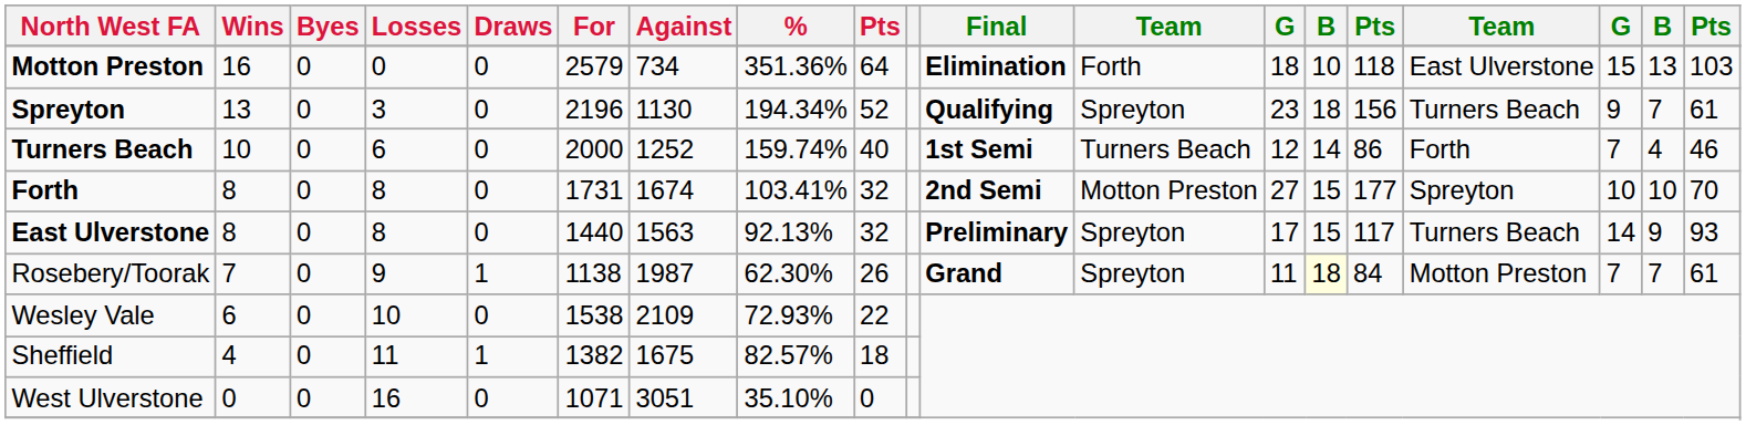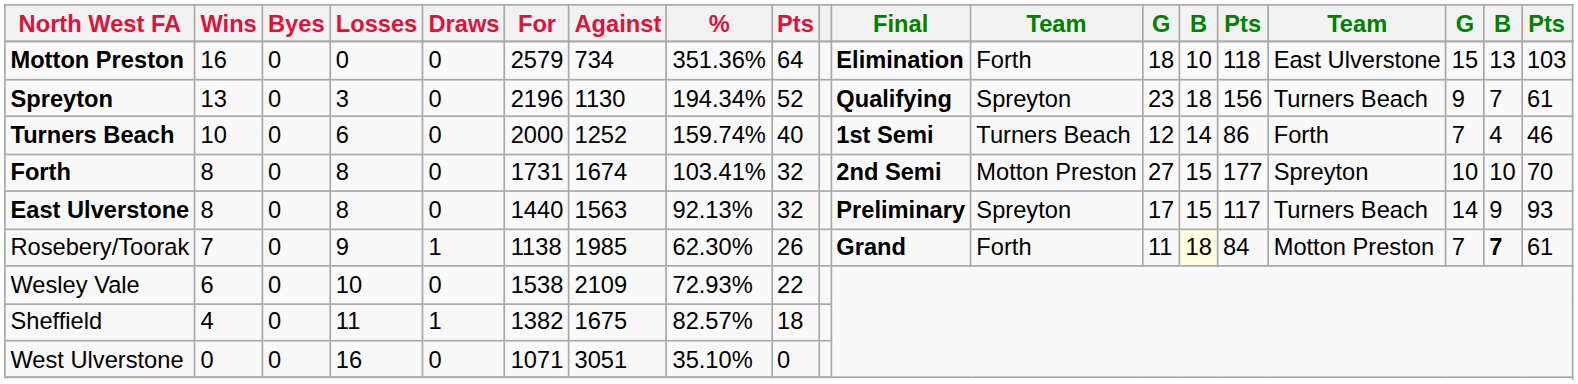 <table style="font-size: 85%; text-align: left;" class="wikitable">
 <tr>
 <th style="color:crimson">North West FA</th>
 <th style="color:crimson">Wins</th>
 <th style="color:crimson">Byes</th>
 <th style="color:crimson">Losses</th>
 <th style="color:crimson">Draws</th>
 <th style="color:crimson">For</th>
 <th style="color:crimson">Against</th>
 <th style="color:crimson">%</th>
 <th style="color:crimson">Pts</th>
 <th></th>
 <th style="color:green">Final</th>
 <th style="color:green">Team</th>
 <th style="color:green">G</th>
 <th style="color:green">B</th>
 <th style="color:green">Pts</th>
 <th style="color:green">Team</th>
 <th style="color:green">G</th>
 <th style="color:green">B</th>
 <th style="color:green">Pts</th>
 </tr>
 <tr>
 </tr>
 <tr>
 </tr>
 <tr>
 <td><strong>	Motton Preston	</strong></td>
 <td>16</td>
 <td>0</td>
 <td>0</td>
 <td>0</td>
 <td>2579</td>
 <td>734</td>
 <td>351.36%</td>
 <td>64</td>
 <td></td>
 <td><strong>Elimination</strong></td>
 <td>Forth</td>
 <td>18</td>
 <td>10</td>
 <td>118</td>
 <td>East Ulverstone</td>
 <td>15</td>
 <td>13</td>
 <td>103</td>
 </tr>
 <tr>
 <td><strong>	Spreyton	</strong></td>
 <td>13</td>
 <td>0</td>
 <td>3</td>
 <td>0</td>
 <td>2196</td>
 <td>1130</td>
 <td>194.34%</td>
 <td>52</td>
 <td></td>
 <td><strong>Qualifying</strong></td>
 <td>Spreyton</td>
 <td>23</td>
 <td>18</td>
 <td>156</td>
 <td>Turners Beach</td>
 <td>9</td>
 <td>7</td>
 <td>61</td>
 </tr>
 <tr>
 <td><strong>	Turners Beach	</strong></td>
 <td>10</td>
 <td>0</td>
 <td>6</td>
 <td>0</td>
 <td>2000</td>
 <td>1252</td>
 <td>159.74%</td>
 <td>40</td>
 <td></td>
 <td><strong>1st Semi</strong></td>
 <td>Turners Beach</td>
 <td>12</td>
 <td>14</td>
 <td>86</td>
 <td>Forth</td>
 <td>7</td>
 <td>4</td>
 <td>46</td>
 </tr>
 <tr>
 <td><strong>	Forth	</strong></td>
 <td>8</td>
 <td>0</td>
 <td>8</td>
 <td>0</td>
 <td>1731</td>
 <td>1674</td>
 <td>103.41%</td>
 <td>32</td>
 <td></td>
 <td><strong>2nd Semi</strong></td>
 <td>Motton Preston</td>
 <td>27</td>
 <td>15</td>
 <td>177</td>
 <td>Spreyton</td>
 <td>10</td>
 <td>10</td>
 <td>70</td>
 </tr>
 <tr>
 <td><strong>	East Ulverstone	</strong></td>
 <td>8</td>
 <td>0</td>
 <td>8</td>
 <td>0</td>
 <td>1440</td>
 <td>1563</td>
 <td>92.13%</td>
 <td>32</td>
 <td></td>
 <td><strong>Preliminary</strong></td>
 <td>Spreyton</td>
 <td>17</td>
 <td>15</td>
 <td>117</td>
 <td>Turners Beach</td>
 <td>14</td>
 <td>9</td>
 <td>93</td>
 </tr>
 <tr>
 <td>Rosebery/Toorak</td>
 <td>7</td>
 <td>0</td>
 <td>9</td>
 <td>1</td>
 <td>1138</td>
-<td>1987</td>
+<td>1985</td>
 <td>62.30%</td>
 <td>26</td>
 <td></td>
 <td><strong>Grand</strong></td>
-<td>Spreyton</td>
+<td>Forth</td>
 <td>11</td>
 <td style="background: lightyellow;">18</td>
 <td>84</td>
 <td>Motton Preston</td>
 <td>7</td>
-<td>7</td>
+<td><strong>7</strong></td>
 <td>61</td>
 </tr>
 <tr>
 <td>Wesley Vale</td>
 <td>6</td>
 <td>0</td>
 <td>10</td>
 <td>0</td>
 <td>1538</td>
 <td>2109</td>
 <td>72.93%</td>
 <td>22</td>
 <td></td>
 </tr>
 <tr>
 <td>Sheffield</td>
 <td>4</td>
 <td>0</td>
 <td>11</td>
 <td>1</td>
 <td>1382</td>
 <td>1675</td>
 <td>82.57%</td>
 <td>18</td>
 <td></td>
 </tr>
 <tr>
 <td>West Ulverstone</td>
 <td>0</td>
 <td>0</td>
 <td>16</td>
 <td>0</td>
 <td>1071</td>
 <td>3051</td>
 <td>35.10%</td>
 <td>0</td>
 <td></td>
 </tr>
 <tr>
 </tr>
 </table>
